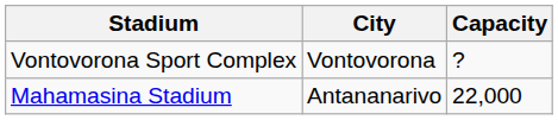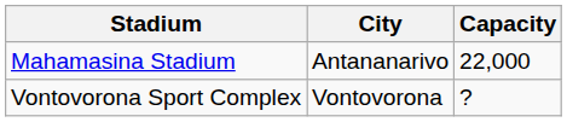 <table class="wikitable">
 <tr>
 <th>Stadium</th>
 <th>City</th>
 <th>Capacity</th>
 </tr>
 <tr>
+<td><a href='#'>Mahamasina Stadium</a></td>
+<td>Antananarivo</td>
+<td>22,000</td>
+</tr>
+<tr>
 <td>Vontovorona Sport Complex</td>
 <td>Vontovorona</td>
 <td>?</td>
 </tr>
-<tr>
-<td><a href='#'>Mahamasina Stadium</a></td>
-<td>Antananarivo</td>
-<td>22,000</td>
-</tr>
 </table>
